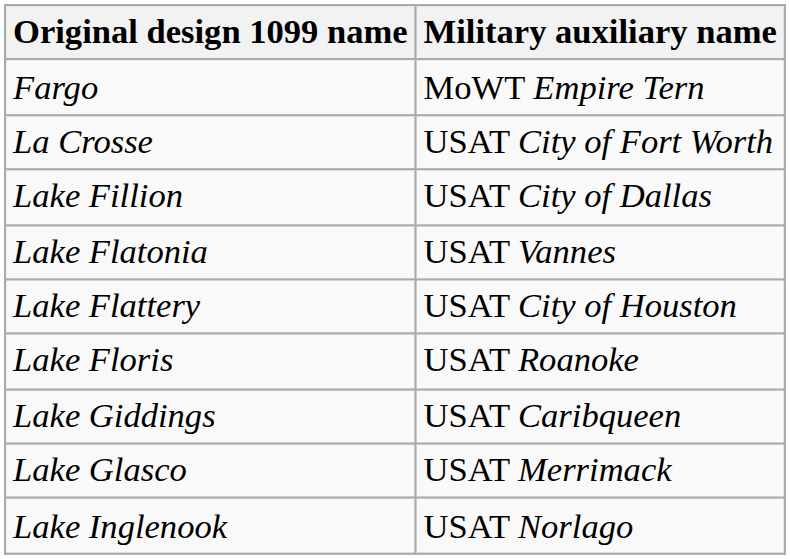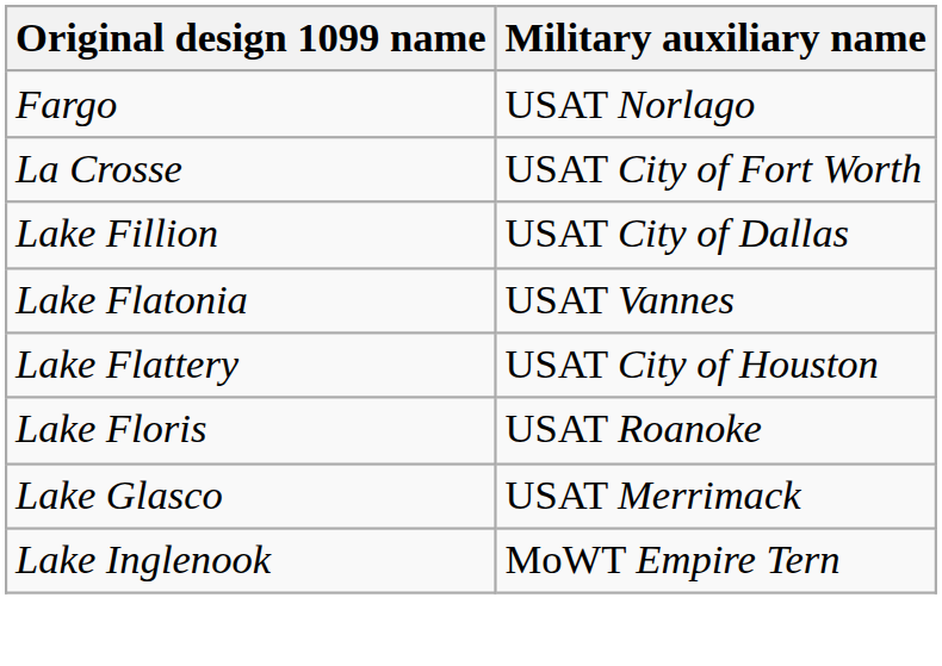 <table class="wikitable">
 <tr>
 <th>Original design 1099 name</th>
 <th>Military auxiliary name</th>
 </tr>
 <tr>
 <td><em>Fargo</em></td>
-<td>MoWT <em>Empire Tern</em></td>
+<td>USAT <em>Norlago</em></td>
 </tr>
 <tr>
 <td><em>La Crosse</em></td>
 <td>USAT <em>City of Fort Worth</em></td>
 </tr>
 <tr>
 <td><em>Lake Fillion</em></td>
 <td>USAT <em>City of Dallas</em></td>
 </tr>
 <tr>
 <td><em>Lake Flatonia</em></td>
 <td>USAT <em>Vannes</em></td>
 </tr>
 <tr>
 <td><em>Lake Flattery</em></td>
 <td>USAT <em>City of Houston</em></td>
 </tr>
 <tr>
 <td><em>Lake Floris</em></td>
 <td>USAT <em>Roanoke</em></td>
 </tr>
 <tr>
-<td><em>Lake Giddings</em></td>
-<td>USAT <em>Caribqueen</em></td>
-</tr>
-<tr>
 <td><em>Lake Glasco</em></td>
 <td>USAT <em>Merrimack</em></td>
 </tr>
 <tr>
 <td><em>Lake Inglenook</em></td>
-<td>USAT <em>Norlago</em></td>
+<td>MoWT <em>Empire Tern</em></td>
 </tr>
 </table>
